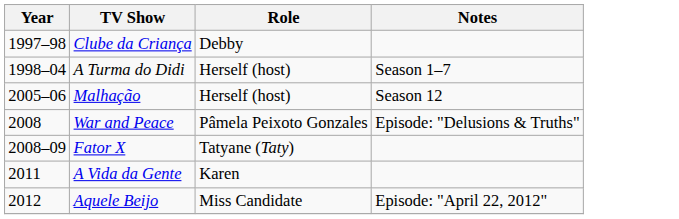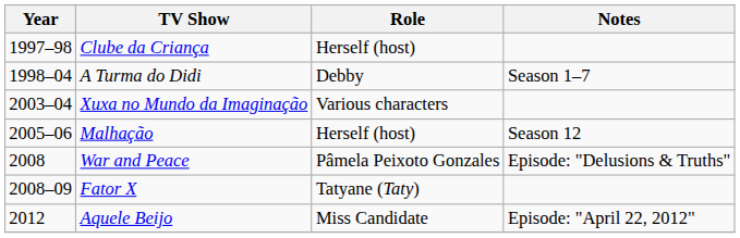 <table class="wikitable">
 <tr style="text-align:center;">
 <th>Year</th>
 <th>TV Show</th>
 <th>Role</th>
 <th>Notes</th>
 </tr>
 <tr>
 <td>1997–98</td>
 <td><em><a href='#'>Clube da Criança</a></em></td>
-<td>Debby</td>
+<td>Herself (host)</td>
 <td></td>
 </tr>
 <tr>
 <td>1998–04</td>
 <td><em>A Turma do Didi</em></td>
-<td>Herself (host)</td>
+<td>Debby</td>
 <td>Season 1–7</td>
+</tr>
+<tr>
+<td>2003–04</td>
+<td><em><a href='#'>Xuxa no Mundo da Imaginação</a></em></td>
+<td>Various characters</td>
+<td></td>
 </tr>
 <tr>
 <td>2005–06</td>
 <td><em><a href='#'>Malhação</a></em></td>
 <td>Herself (host)</td>
 <td>Season 12</td>
 </tr>
 <tr>
 <td>2008</td>
 <td><em><a href='#'>War and Peace</a></em></td>
 <td>Pâmela Peixoto Gonzales</td>
 <td>Episode: "Delusions & Truths"</td>
 </tr>
 <tr>
 <td>2008–09</td>
 <td><em><a href='#'>Fator X</a></em></td>
 <td>Tatyane (<em>Taty</em>)</td>
 <td></td>
 </tr>
 <tr>
-<td>2011</td>
-<td><em><a href='#'>A Vida da Gente</a></em></td>
-<td>Karen</td>
-<td></td>
-</tr>
-<tr>
 <td>2012</td>
 <td><em><a href='#'>Aquele Beijo</a></em></td>
 <td>Miss Candidate</td>
 <td>Episode: "April 22, 2012"</td>
 </tr>
 <tr>
 </tr>
 </table>
